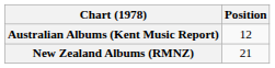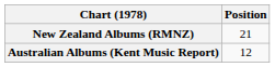 <table class="wikitable sortable plainrowheaders" style="text-align:center">
 <tr>
 <th>Chart (1978)</th>
 <th>Position</th>
 </tr>
 <tr>
+<th scope="row">New Zealand Albums (RMNZ)</th>
+<td>21</td>
+</tr>
+<tr>
 <th scope="row">Australian Albums (Kent Music Report)</th>
 <td>12</td>
 </tr>
-<tr>
-<th scope="row">New Zealand Albums (RMNZ)</th>
-<td>21</td>
-</tr>
 </table>
